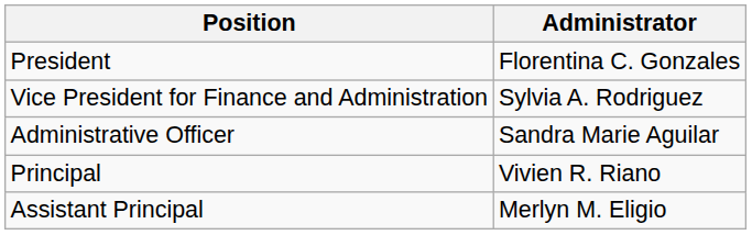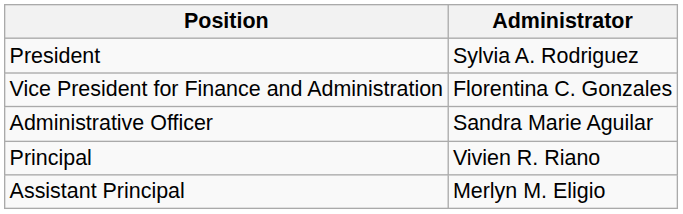 <table class="wikitable">
 <tr>
 <th>Position</th>
 <th>Administrator</th>
 </tr>
 <tr>
 <td>President</td>
-<td>Florentina C. Gonzales</td>
+<td>Sylvia A. Rodriguez</td>
 </tr>
 <tr>
 <td>Vice President for Finance and Administration</td>
-<td>Sylvia A. Rodriguez</td>
+<td>Florentina C. Gonzales</td>
 </tr>
 <tr>
 <td>Administrative Officer</td>
 <td>Sandra Marie Aguilar</td>
 </tr>
 <tr>
 <td>Principal</td>
 <td>Vivien R. Riano</td>
 </tr>
 <tr>
 <td>Assistant Principal</td>
 <td>Merlyn M. Eligio</td>
 </tr>
 </table>
